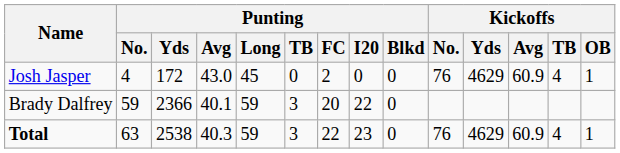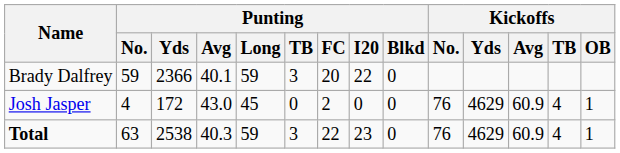 <table class="wikitable" style="white-space:nowrap;">
 <tr>
 <th rowspan="2">Name</th>
 <th colspan="8">Punting</th>
 <th colspan="5">Kickoffs</th>
 </tr>
 <tr>
 <th>No.</th>
 <th>Yds</th>
 <th>Avg</th>
 <th>Long</th>
 <th>TB</th>
 <th>FC</th>
 <th>I20</th>
 <th>Blkd</th>
 <th>No.</th>
 <th>Yds</th>
 <th>Avg</th>
 <th>TB</th>
 <th>OB</th>
 </tr>
 <tr>
+<td>Brady Dalfrey</td>
+<td>59</td>
+<td>2366</td>
+<td>40.1</td>
+<td>59</td>
+<td>3</td>
+<td>20</td>
+<td>22</td>
+<td>0</td>
+<td></td>
+<td></td>
+<td></td>
+<td></td>
+<td></td>
+</tr>
+<tr>
 <td><a href='#'>Josh Jasper</a></td>
 <td>4</td>
 <td>172</td>
 <td>43.0</td>
 <td>45</td>
 <td>0</td>
 <td>2</td>
 <td>0</td>
 <td>0</td>
 <td>76</td>
 <td>4629</td>
 <td>60.9</td>
 <td>4</td>
 <td>1</td>
-</tr>
-<tr>
-<td>Brady Dalfrey</td>
-<td>59</td>
-<td>2366</td>
-<td>40.1</td>
-<td>59</td>
-<td>3</td>
-<td>20</td>
-<td>22</td>
-<td>0</td>
-<td></td>
-<td></td>
-<td></td>
-<td></td>
-<td></td>
 </tr>
 <tr>
 <td><strong>Total</strong></td>
 <td>63</td>
 <td>2538</td>
 <td>40.3</td>
 <td>59</td>
 <td>3</td>
 <td>22</td>
 <td 22>23</td>
 <td>0</td>
 <td>76</td>
 <td>4629</td>
 <td>60.9</td>
 <td>4</td>
 <td>1</td>
 </tr>
 </table>
